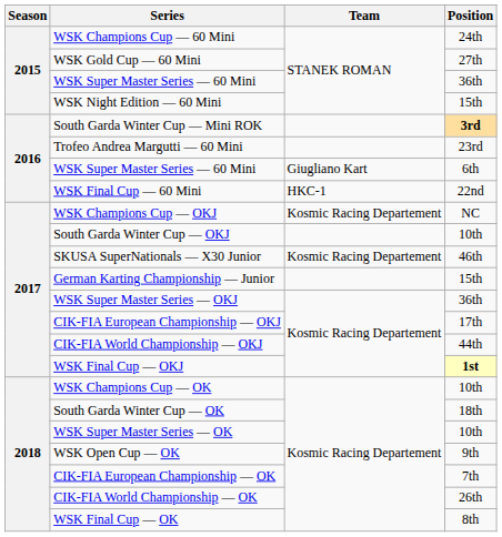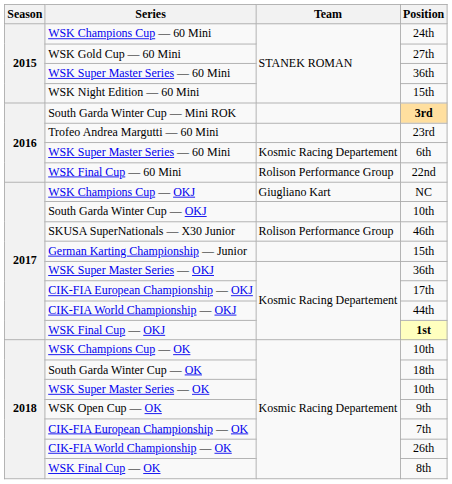 <table class="wikitable" style="font-size: 85%; text-align:center">
 <tr>
 <th>Season</th>
 <th>Series</th>
 <th>Team</th>
 <th>Position</th>
 </tr>
 <tr>
 <th rowspan="4">2015</th>
 <td align="left"><a href='#'>WSK Champions Cup</a> — 60 Mini</td>
 <td rowspan="4"  align="left">STANEK ROMAN</td>
 <td>24th</td>
 </tr>
 <tr>
 <td align="left">WSK Gold Cup — 60 Mini</td>
 <td>27th</td>
 </tr>
 <tr>
 <td align="left"><a href='#'>WSK Super Master Series</a> — 60 Mini</td>
 <td>36th</td>
 </tr>
 <tr>
 <td align="left">WSK Night Edition — 60 Mini</td>
 <td>15th</td>
 </tr>
 <tr>
 <th rowspan="4">2016</th>
 <td align="left">South Garda Winter Cup — Mini ROK</td>
 <td align="left"></td>
 <td style="background:#FFDF9F;"><strong>3rd</strong></td>
 </tr>
 <tr>
 <td align="left">Trofeo Andrea Margutti — 60 Mini</td>
 <td align="left"></td>
 <td>23rd</td>
 </tr>
 <tr>
 <td align="left"><a href='#'>WSK Super Master Series</a> — 60 Mini</td>
-<td align="left">Giugliano Kart</td>
+<td align="left">Kosmic Racing Departement</td>
 <td>6th</td>
 </tr>
 <tr>
 <td align="left"><a href='#'>WSK Final Cup</a> — 60 Mini</td>
-<td align="left">HKC-1</td>
+<td align="left">Rolison Performance Group</td>
 <td>22nd</td>
 </tr>
 <tr>
 <th rowspan="8">2017</th>
 <td align="left"><a href='#'>WSK Champions Cup</a> — <a href='#'>OKJ</a></td>
-<td align="left">Kosmic Racing Departement</td>
+<td align="left">Giugliano Kart</td>
 <td>NC</td>
 </tr>
 <tr>
 <td align="left">South Garda Winter Cup — <a href='#'>OKJ</a></td>
 <td align="left"></td>
 <td>10th</td>
 </tr>
 <tr>
 <td align="left">SKUSA SuperNationals — X30 Junior</td>
-<td align="left">Kosmic Racing Departement</td>
+<td align="left">Rolison Performance Group</td>
 <td>46th</td>
 </tr>
 <tr>
 <td align="left"><a href='#'>German Karting Championship</a> — Junior</td>
 <td align="left"></td>
 <td>15th</td>
 </tr>
 <tr>
 <td align="left"><a href='#'>WSK Super Master Series</a> — <a href='#'>OKJ</a></td>
 <td rowspan="4" align="left">Kosmic Racing Departement</td>
 <td>36th</td>
 </tr>
 <tr>
 <td align="left"><a href='#'>CIK-FIA European Championship</a> — <a href='#'>OKJ</a></td>
 <td>17th</td>
 </tr>
 <tr>
 <td align="left"><a href='#'>CIK-FIA World Championship</a> — <a href='#'>OKJ</a></td>
 <td>44th</td>
 </tr>
 <tr>
 <td align="left"><a href='#'>WSK Final Cup</a> — <a href='#'>OKJ</a></td>
 <td style="background:#FFFFBF;"><strong>1st</strong></td>
 </tr>
 <tr>
 <th rowspan="7">2018</th>
 <td align="left"><a href='#'>WSK Champions Cup</a> — <a href='#'>OK</a></td>
 <td rowspan="7"  align="left">Kosmic Racing Departement</td>
 <td>10th</td>
 </tr>
 <tr>
 <td align="left">South Garda Winter Cup — <a href='#'>OK</a></td>
 <td>18th</td>
 </tr>
 <tr>
 <td align="left"><a href='#'>WSK Super Master Series</a> — <a href='#'>OK</a></td>
 <td>10th</td>
 </tr>
 <tr>
 <td align="left">WSK Open Cup — <a href='#'>OK</a></td>
 <td>9th</td>
 </tr>
 <tr>
 <td align="left"><a href='#'>CIK-FIA European Championship</a> — <a href='#'>OK</a></td>
 <td>7th</td>
 </tr>
 <tr>
 <td align="left"><a href='#'>CIK-FIA World Championship</a> — <a href='#'>OK</a></td>
 <td>26th</td>
 </tr>
 <tr>
 <td align="left"><a href='#'>WSK Final Cup</a> — <a href='#'>OK</a></td>
 <td>8th</td>
 </tr>
 </table>
